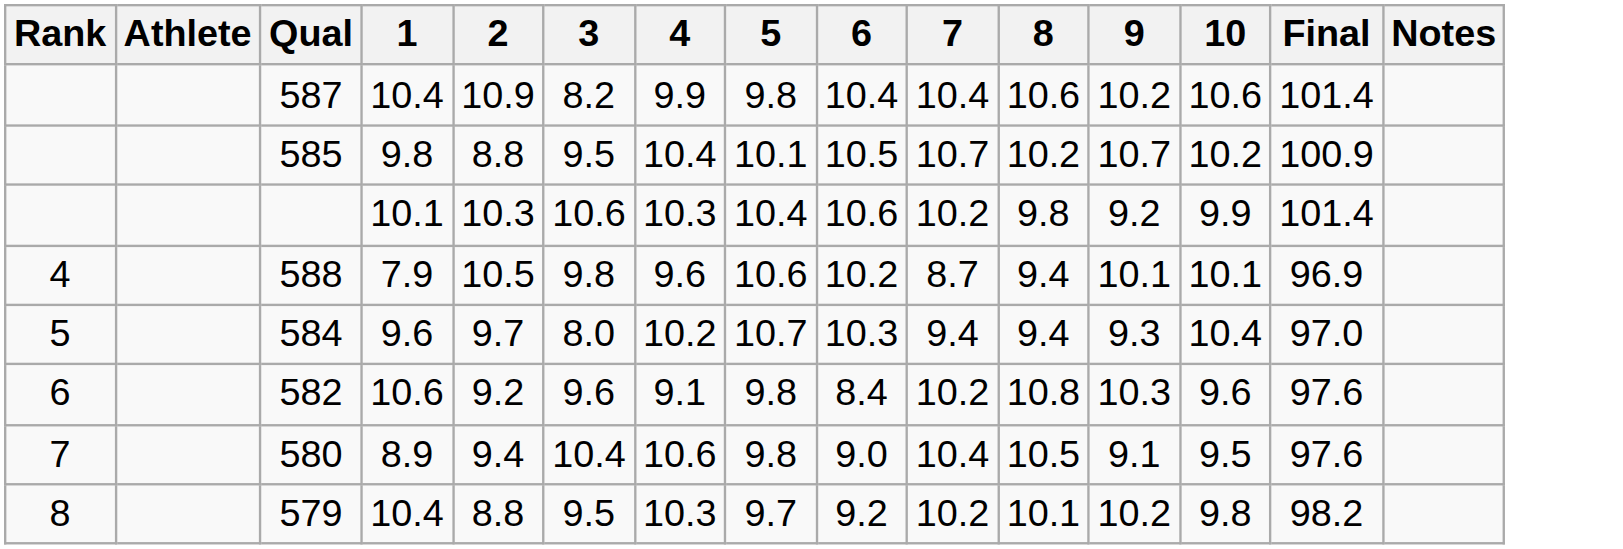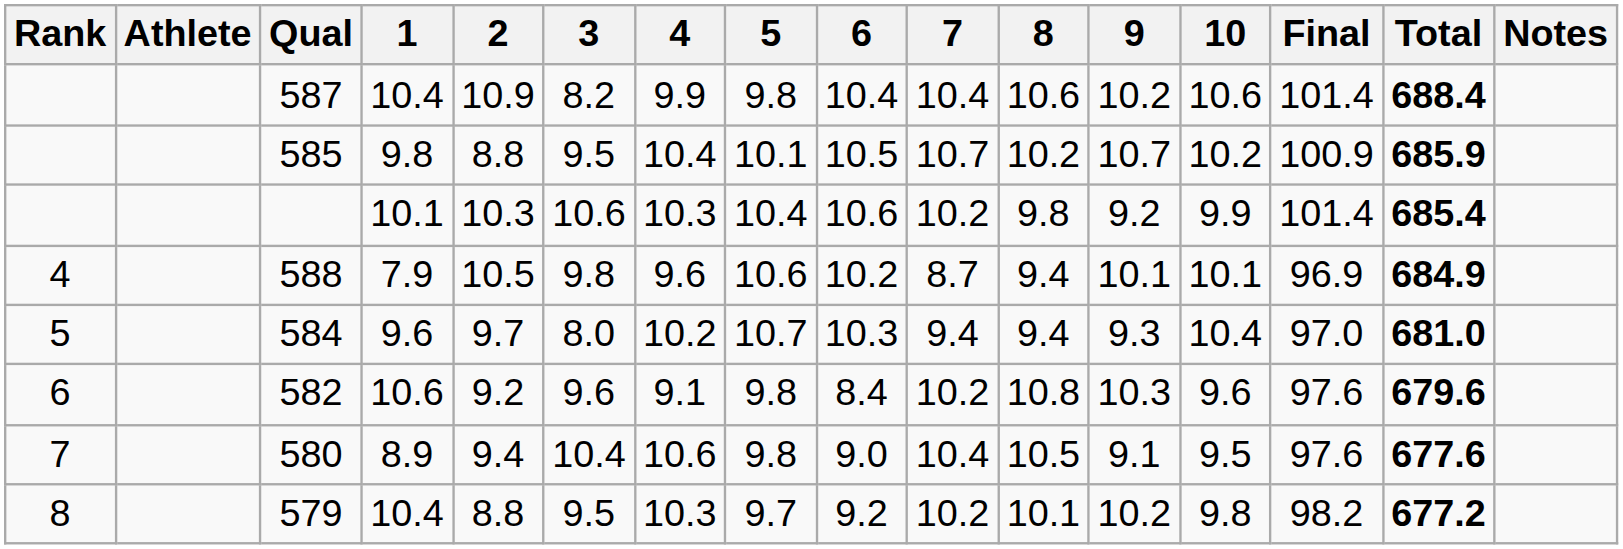 <table class="wikitable sortable" style="text-align: center">
 <tr>
 <th>Rank</th>
 <th>Athlete</th>
 <th>Qual</th>
 <th class="unsortable" style="width: 28px">1</th>
 <th class="unsortable" style="width: 28px">2</th>
 <th class="unsortable" style="width: 28px">3</th>
 <th class="unsortable" style="width: 28px">4</th>
 <th class="unsortable" style="width: 28px">5</th>
 <th class="unsortable" style="width: 28px">6</th>
 <th class="unsortable" style="width: 28px">7</th>
 <th class="unsortable" style="width: 28px">8</th>
 <th class="unsortable" style="width: 28px">9</th>
 <th class="unsortable" style="width: 28px">10</th>
 <th>Final</th>
+<th>Total</th>
 <th class="unsortable">Notes</th>
 </tr>
 <tr>
 <td></td>
 <td align=left></td>
 <td>587</td>
 <td>10.4</td>
 <td>10.9</td>
 <td>8.2</td>
 <td>9.9</td>
 <td>9.8</td>
 <td>10.4</td>
 <td>10.4</td>
 <td>10.6</td>
 <td>10.2</td>
 <td>10.6</td>
 <td>101.4</td>
+<td><strong>688.4</strong></td>
 <td></td>
 </tr>
 <tr>
 <td></td>
 <td align=left></td>
 <td>585</td>
 <td>9.8</td>
 <td>8.8</td>
 <td>9.5</td>
 <td>10.4</td>
 <td>10.1</td>
 <td>10.5</td>
 <td>10.7</td>
 <td>10.2</td>
 <td>10.7</td>
 <td>10.2</td>
 <td>100.9</td>
+<td><strong>685.9</strong></td>
 <td></td>
 </tr>
 <tr>
 <td></td>
 <td align=left></td>
 <td></td>
 <td>10.1</td>
 <td>10.3</td>
 <td>10.6</td>
 <td>10.3</td>
 <td>10.4</td>
 <td>10.6</td>
 <td>10.2</td>
 <td>9.8</td>
 <td>9.2</td>
 <td>9.9</td>
 <td>101.4</td>
+<td><strong>685.4</strong></td>
 <td></td>
 </tr>
 <tr>
 <td>4</td>
 <td align=left></td>
 <td>588</td>
 <td>7.9</td>
 <td>10.5</td>
 <td>9.8</td>
 <td>9.6</td>
 <td>10.6</td>
 <td>10.2</td>
 <td>8.7</td>
 <td>9.4</td>
 <td>10.1</td>
 <td>10.1</td>
 <td>96.9</td>
+<td><strong>684.9</strong></td>
 <td></td>
 </tr>
 <tr>
 <td>5</td>
 <td align=left></td>
 <td>584</td>
 <td>9.6</td>
 <td>9.7</td>
 <td>8.0</td>
 <td>10.2</td>
 <td>10.7</td>
 <td>10.3</td>
 <td>9.4</td>
 <td>9.4</td>
 <td>9.3</td>
 <td>10.4</td>
 <td>97.0</td>
+<td><strong>681.0</strong></td>
 <td></td>
 </tr>
 <tr>
 <td>6</td>
 <td align=left></td>
 <td>582</td>
 <td>10.6</td>
 <td>9.2</td>
 <td>9.6</td>
 <td>9.1</td>
 <td>9.8</td>
 <td>8.4</td>
 <td>10.2</td>
 <td>10.8</td>
 <td>10.3</td>
 <td>9.6</td>
 <td>97.6</td>
+<td><strong>679.6</strong></td>
 <td></td>
 </tr>
 <tr>
 <td>7</td>
 <td align=left></td>
 <td>580</td>
 <td>8.9</td>
 <td>9.4</td>
 <td>10.4</td>
 <td>10.6</td>
 <td>9.8</td>
 <td>9.0</td>
 <td>10.4</td>
 <td>10.5</td>
 <td>9.1</td>
 <td>9.5</td>
 <td>97.6</td>
+<td><strong>677.6</strong></td>
 <td></td>
 </tr>
 <tr>
 <td>8</td>
 <td align=left></td>
 <td>579</td>
 <td>10.4</td>
 <td>8.8</td>
 <td>9.5</td>
 <td>10.3</td>
 <td>9.7</td>
 <td>9.2</td>
 <td>10.2</td>
 <td>10.1</td>
 <td>10.2</td>
 <td>9.8</td>
 <td>98.2</td>
+<td><strong>677.2</strong></td>
 <td></td>
 </tr>
 </table>
